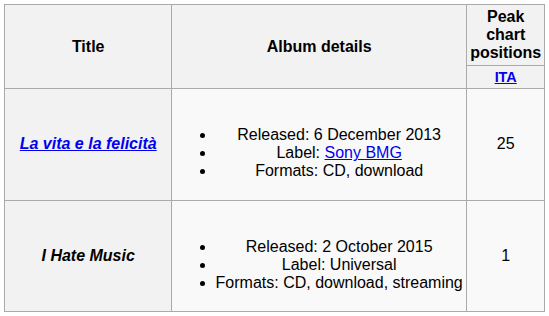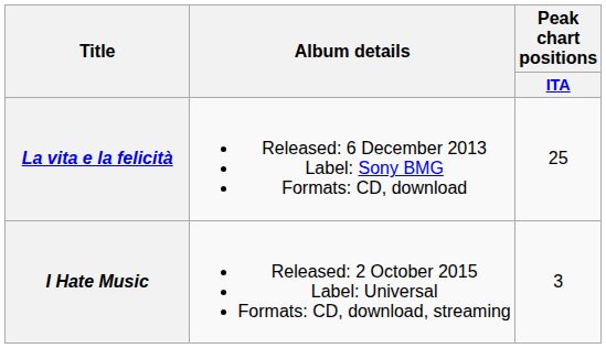 <table class="wikitable plainrowheaders" style="text-align:center;" border="1">
 <tr>
 <th scope="col" rowspan="2" style="width:10em;">Title</th>
 <th scope="col" rowspan="2">Album details</th>
 <th scope="col" colspan="1">Peak chart positions</th>
 </tr>
 <tr>
 <th scope="col" style="width:3em;font-size:90%;"><a href='#'>ITA</a><br></th>
 </tr>
 <tr>
 <th scope="row"><em><a href='#'>La vita e la felicità</a></em></th>
 <td><br><ul><li>Released: 6 December 2013</li><li>Label: <a href='#'>Sony BMG</a></li><li>Formats: CD, download</li></ul></td>
 <td>25</td>
 </tr>
 <tr>
 <th scope="row"><em>I Hate Music</em></th>
 <td><br><ul><li>Released: 2 October 2015</li><li>Label: Universal</li><li>Formats: CD, download, streaming</li></ul></td>
-<td>1</td>
+<td>3</td>
 </tr>
 </table>
